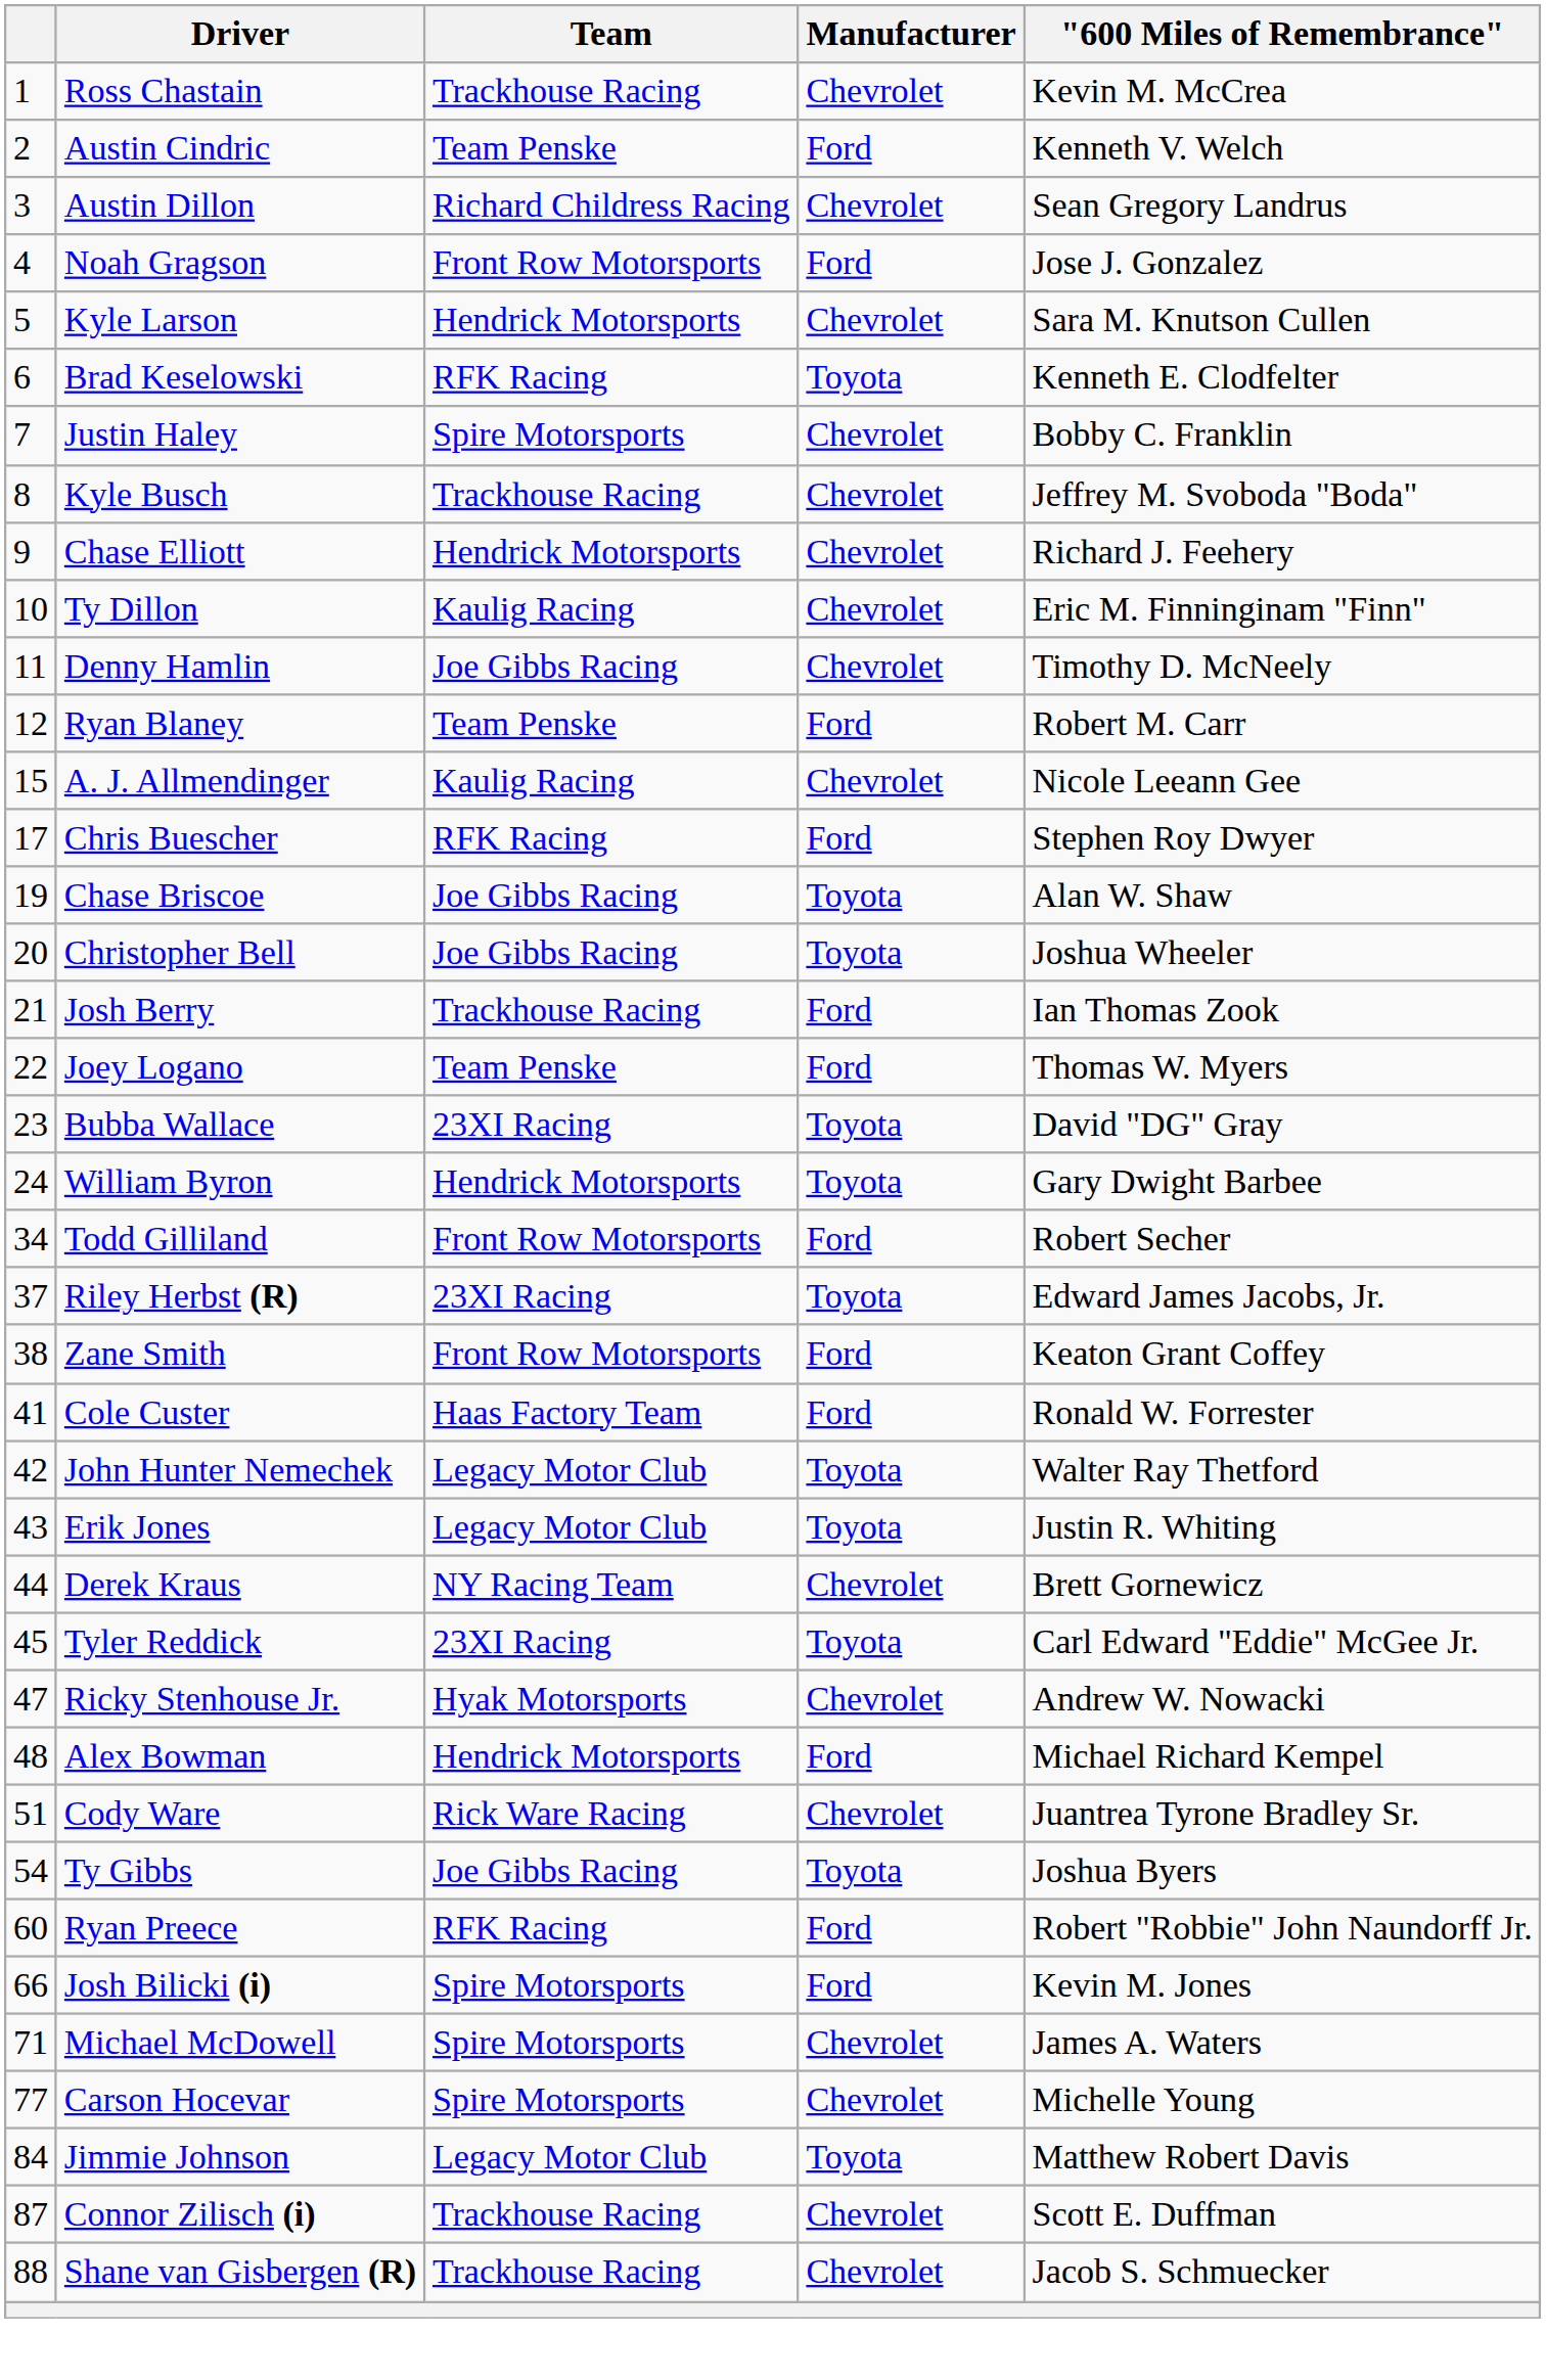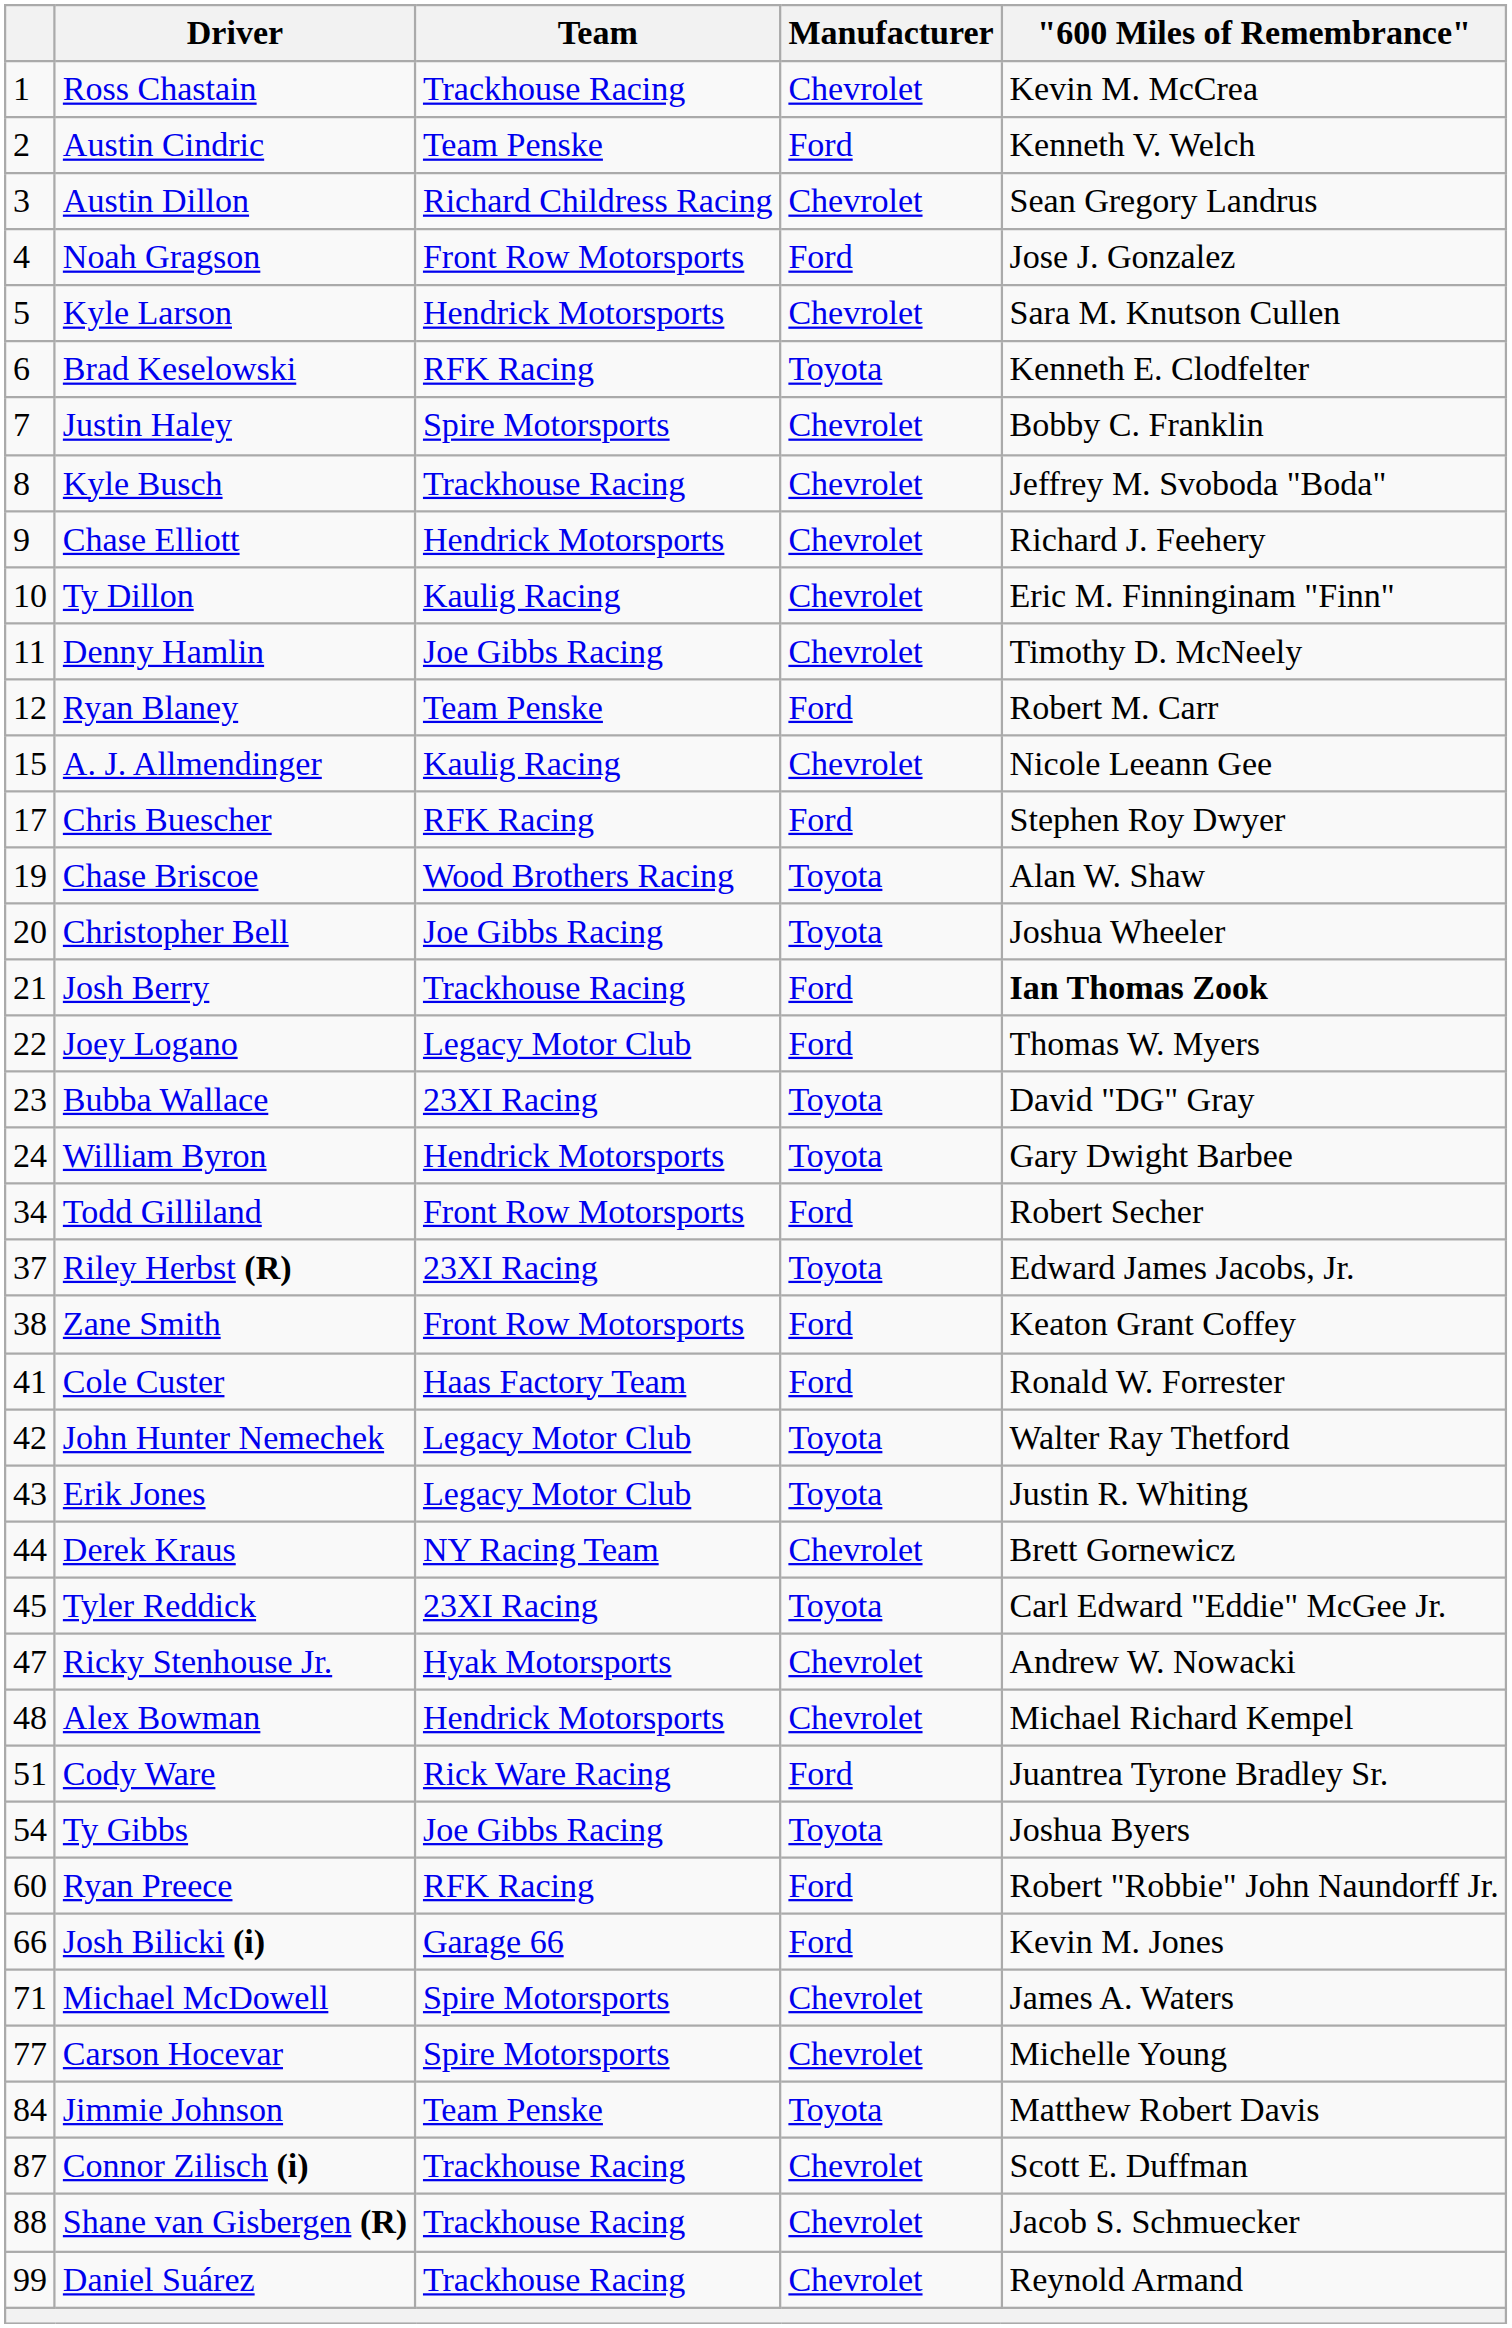 <table class="wikitable" style="font-size:95%">
 <tr>
 <th></th>
 <th>Driver</th>
 <th>Team</th>
 <th>Manufacturer</th>
 <th>"600 Miles of Remembrance"</th>
 </tr>
 <tr>
 <td>1</td>
 <td><a href='#'>Ross Chastain</a></td>
 <td><a href='#'>Trackhouse Racing</a></td>
 <td><a href='#'>Chevrolet</a></td>
 <td>Kevin M. McCrea</td>
 </tr>
 <tr>
 <td>2</td>
 <td><a href='#'>Austin Cindric</a></td>
 <td><a href='#'>Team Penske</a></td>
 <td><a href='#'>Ford</a></td>
 <td>Kenneth V. Welch</td>
 </tr>
 <tr>
 <td>3</td>
 <td><a href='#'>Austin Dillon</a></td>
 <td><a href='#'>Richard Childress Racing</a></td>
 <td><a href='#'>Chevrolet</a></td>
 <td>Sean Gregory Landrus</td>
 </tr>
 <tr>
 <td>4</td>
 <td><a href='#'>Noah Gragson</a></td>
 <td><a href='#'>Front Row Motorsports</a></td>
 <td><a href='#'>Ford</a></td>
 <td>Jose J. Gonzalez</td>
 </tr>
 <tr>
 <td>5</td>
 <td><a href='#'>Kyle Larson</a></td>
 <td><a href='#'>Hendrick Motorsports</a></td>
 <td><a href='#'>Chevrolet</a></td>
 <td>Sara M. Knutson Cullen</td>
 </tr>
 <tr>
 <td>6</td>
 <td><a href='#'>Brad Keselowski</a></td>
 <td><a href='#'>RFK Racing</a></td>
 <td><a href='#'>Toyota</a></td>
 <td>Kenneth E. Clodfelter</td>
 </tr>
 <tr>
 <td>7</td>
 <td><a href='#'>Justin Haley</a></td>
 <td><a href='#'>Spire Motorsports</a></td>
 <td><a href='#'>Chevrolet</a></td>
 <td>Bobby C. Franklin</td>
 </tr>
 <tr>
 <td>8</td>
 <td><a href='#'>Kyle Busch</a></td>
 <td><a href='#'>Trackhouse Racing</a></td>
 <td><a href='#'>Chevrolet</a></td>
 <td>Jeffrey M. Svoboda "Boda"</td>
 </tr>
 <tr>
 <td>9</td>
 <td><a href='#'>Chase Elliott</a></td>
 <td><a href='#'>Hendrick Motorsports</a></td>
 <td><a href='#'>Chevrolet</a></td>
 <td>Richard J. Feehery</td>
 </tr>
 <tr>
 <td>10</td>
 <td><a href='#'>Ty Dillon</a></td>
 <td><a href='#'>Kaulig Racing</a></td>
 <td><a href='#'>Chevrolet</a></td>
 <td>Eric M. Finninginam "Finn"</td>
 </tr>
 <tr>
 <td>11</td>
 <td><a href='#'>Denny Hamlin</a></td>
 <td><a href='#'>Joe Gibbs Racing</a></td>
 <td><a href='#'>Chevrolet</a></td>
 <td>Timothy D. McNeely</td>
 </tr>
 <tr>
 <td>12</td>
 <td><a href='#'>Ryan Blaney</a></td>
 <td><a href='#'>Team Penske</a></td>
 <td><a href='#'>Ford</a></td>
 <td>Robert M. Carr</td>
 </tr>
 <tr>
 <td>15</td>
 <td><a href='#'>A. J. Allmendinger</a></td>
 <td><a href='#'>Kaulig Racing</a></td>
 <td><a href='#'>Chevrolet</a></td>
 <td>Nicole Leeann Gee</td>
 </tr>
 <tr>
 <td>17</td>
 <td><a href='#'>Chris Buescher</a></td>
 <td><a href='#'>RFK Racing</a></td>
 <td><a href='#'>Ford</a></td>
 <td>Stephen Roy Dwyer</td>
 </tr>
 <tr>
 <td>19</td>
 <td><a href='#'>Chase Briscoe</a></td>
-<td><a href='#'>Joe Gibbs Racing</a></td>
+<td><a href='#'>Wood Brothers Racing</a></td>
 <td><a href='#'>Toyota</a></td>
 <td>Alan W. Shaw</td>
 </tr>
 <tr>
 <td>20</td>
 <td><a href='#'>Christopher Bell</a></td>
 <td><a href='#'>Joe Gibbs Racing</a></td>
 <td><a href='#'>Toyota</a></td>
 <td>Joshua Wheeler</td>
 </tr>
 <tr>
 <td>21</td>
 <td><a href='#'>Josh Berry</a></td>
 <td><a href='#'>Trackhouse Racing</a></td>
 <td><a href='#'>Ford</a></td>
-<td>Ian Thomas Zook</td>
+<td><strong>Ian Thomas Zook</strong></td>
 </tr>
 <tr>
 <td>22</td>
 <td><a href='#'>Joey Logano</a></td>
-<td><a href='#'>Team Penske</a></td>
+<td><a href='#'>Legacy Motor Club</a></td>
 <td><a href='#'>Ford</a></td>
 <td>Thomas W. Myers</td>
 </tr>
 <tr>
 <td>23</td>
 <td><a href='#'>Bubba Wallace</a></td>
 <td><a href='#'>23XI Racing</a></td>
 <td><a href='#'>Toyota</a></td>
 <td>David "DG" Gray</td>
 </tr>
 <tr>
 <td>24</td>
 <td><a href='#'>William Byron</a></td>
 <td><a href='#'>Hendrick Motorsports</a></td>
 <td><a href='#'>Toyota</a></td>
 <td>Gary Dwight Barbee</td>
 </tr>
 <tr>
 <td>34</td>
 <td><a href='#'>Todd Gilliland</a></td>
 <td><a href='#'>Front Row Motorsports</a></td>
 <td><a href='#'>Ford</a></td>
 <td>Robert Secher</td>
 </tr>
 <tr>
 <td>37</td>
 <td><a href='#'>Riley Herbst</a> <strong>(R)</strong></td>
 <td><a href='#'>23XI Racing</a></td>
 <td><a href='#'>Toyota</a></td>
 <td>Edward James Jacobs, Jr.</td>
 </tr>
 <tr>
 <td>38</td>
 <td><a href='#'>Zane Smith</a></td>
 <td><a href='#'>Front Row Motorsports</a></td>
 <td><a href='#'>Ford</a></td>
 <td>Keaton Grant Coffey</td>
 </tr>
 <tr>
 <td>41</td>
 <td><a href='#'>Cole Custer</a></td>
 <td><a href='#'>Haas Factory Team</a></td>
 <td><a href='#'>Ford</a></td>
 <td>Ronald W. Forrester</td>
 </tr>
 <tr>
 <td>42</td>
 <td><a href='#'>John Hunter Nemechek</a></td>
 <td><a href='#'>Legacy Motor Club</a></td>
 <td><a href='#'>Toyota</a></td>
 <td>Walter Ray Thetford</td>
 </tr>
 <tr>
 <td>43</td>
 <td><a href='#'>Erik Jones</a></td>
 <td><a href='#'>Legacy Motor Club</a></td>
 <td><a href='#'>Toyota</a></td>
 <td>Justin R. Whiting</td>
 </tr>
 <tr>
 <td>44</td>
 <td><a href='#'>Derek Kraus</a></td>
 <td><a href='#'>NY Racing Team</a></td>
 <td><a href='#'>Chevrolet</a></td>
 <td>Brett Gornewicz</td>
 </tr>
 <tr>
 <td>45</td>
 <td><a href='#'>Tyler Reddick</a></td>
 <td><a href='#'>23XI Racing</a></td>
 <td><a href='#'>Toyota</a></td>
 <td>Carl Edward "Eddie" McGee Jr.</td>
 </tr>
 <tr>
 <td>47</td>
 <td><a href='#'>Ricky Stenhouse Jr.</a></td>
 <td><a href='#'>Hyak Motorsports</a></td>
 <td><a href='#'>Chevrolet</a></td>
 <td>Andrew W. Nowacki</td>
 </tr>
 <tr>
 <td>48</td>
 <td><a href='#'>Alex Bowman</a></td>
 <td><a href='#'>Hendrick Motorsports</a></td>
-<td><a href='#'>Ford</a></td>
+<td><a href='#'>Chevrolet</a></td>
 <td>Michael Richard Kempel</td>
 </tr>
 <tr>
 <td>51</td>
 <td><a href='#'>Cody Ware</a></td>
 <td><a href='#'>Rick Ware Racing</a></td>
-<td><a href='#'>Chevrolet</a></td>
+<td><a href='#'>Ford</a></td>
 <td>Juantrea Tyrone Bradley Sr.</td>
 </tr>
 <tr>
 <td>54</td>
 <td><a href='#'>Ty Gibbs</a></td>
 <td><a href='#'>Joe Gibbs Racing</a></td>
 <td><a href='#'>Toyota</a></td>
 <td>Joshua Byers</td>
 </tr>
 <tr>
 <td>60</td>
 <td><a href='#'>Ryan Preece</a></td>
 <td><a href='#'>RFK Racing</a></td>
 <td><a href='#'>Ford</a></td>
 <td>Robert "Robbie" John Naundorff Jr.</td>
 </tr>
 <tr>
 <td>66</td>
 <td><a href='#'>Josh Bilicki</a> <strong>(i)</strong></td>
-<td><a href='#'>Spire Motorsports</a></td>
+<td><a href='#'>Garage 66</a></td>
 <td><a href='#'>Ford</a></td>
 <td>Kevin M. Jones</td>
 </tr>
 <tr>
 <td>71</td>
 <td><a href='#'>Michael McDowell</a></td>
 <td><a href='#'>Spire Motorsports</a></td>
 <td><a href='#'>Chevrolet</a></td>
 <td>James A. Waters</td>
 </tr>
 <tr>
 <td>77</td>
 <td><a href='#'>Carson Hocevar</a></td>
 <td><a href='#'>Spire Motorsports</a></td>
 <td><a href='#'>Chevrolet</a></td>
 <td>Michelle Young</td>
 </tr>
 <tr>
 <td>84</td>
 <td><a href='#'>Jimmie Johnson</a></td>
-<td><a href='#'>Legacy Motor Club</a></td>
+<td><a href='#'>Team Penske</a></td>
 <td><a href='#'>Toyota</a></td>
 <td>Matthew Robert Davis</td>
 </tr>
 <tr>
 <td>87</td>
 <td><a href='#'>Connor Zilisch</a> <strong>(i)</strong></td>
 <td><a href='#'>Trackhouse Racing</a></td>
 <td><a href='#'>Chevrolet</a></td>
 <td>Scott E. Duffman</td>
 </tr>
 <tr>
 <td>88</td>
 <td><a href='#'>Shane van Gisbergen</a> <strong>(R)</strong></td>
 <td><a href='#'>Trackhouse Racing</a></td>
 <td><a href='#'>Chevrolet</a></td>
 <td>Jacob S. Schmuecker</td>
 </tr>
 <tr>
+<td>99</td>
+<td><a href='#'>Daniel Suárez</a></td>
+<td><a href='#'>Trackhouse Racing</a></td>
+<td><a href='#'>Chevrolet</a></td>
+<td>Reynold Armand</td>
+</tr>
+<tr>
 <th colspan="5"></th>
 </tr>
 </table>
